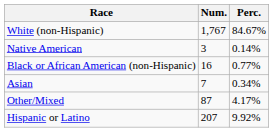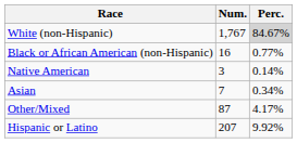 <table class="wikitable">
 <tr>
 <th>Race</th>
 <th>Num.</th>
 <th>Perc.</th>
 </tr>
 <tr>
 <td><a href='#'>White</a> (non-Hispanic)</td>
 <td>1,767</td>
-<td>84.67%</td>
+<td style="background: lightgrey;">84.67%</td>
+</tr>
+<tr>
+<td><a href='#'>Black or African American</a> (non-Hispanic)</td>
+<td>16</td>
+<td>0.77%</td>
 </tr>
 <tr>
 <td><a href='#'>Native American</a></td>
 <td>3</td>
 <td>0.14%</td>
-</tr>
-<tr>
-<td><a href='#'>Black or African American</a> (non-Hispanic)</td>
-<td>16</td>
-<td>0.77%</td>
 </tr>
 <tr>
 <td><a href='#'>Asian</a></td>
 <td>7</td>
 <td>0.34%</td>
 </tr>
 <tr>
 <td><a href='#'>Other/Mixed</a></td>
 <td>87</td>
 <td>4.17%</td>
 </tr>
 <tr>
 <td><a href='#'>Hispanic</a> or <a href='#'>Latino</a></td>
 <td>207</td>
 <td>9.92%</td>
 </tr>
 </table>
